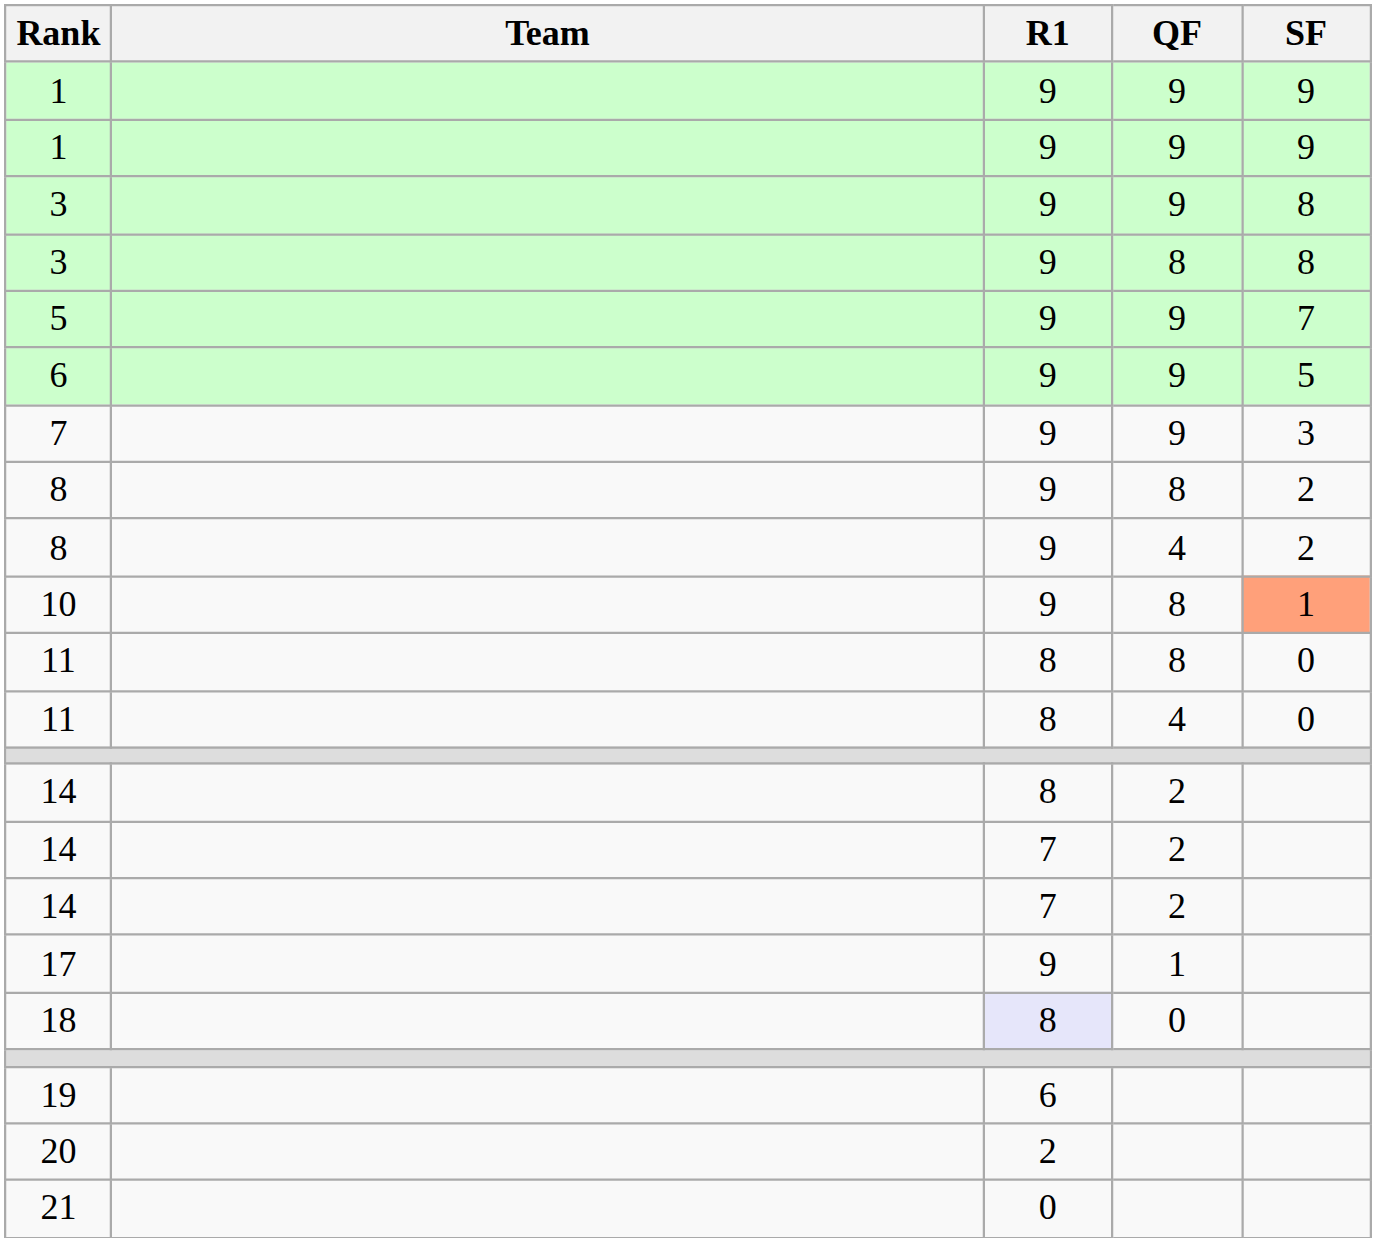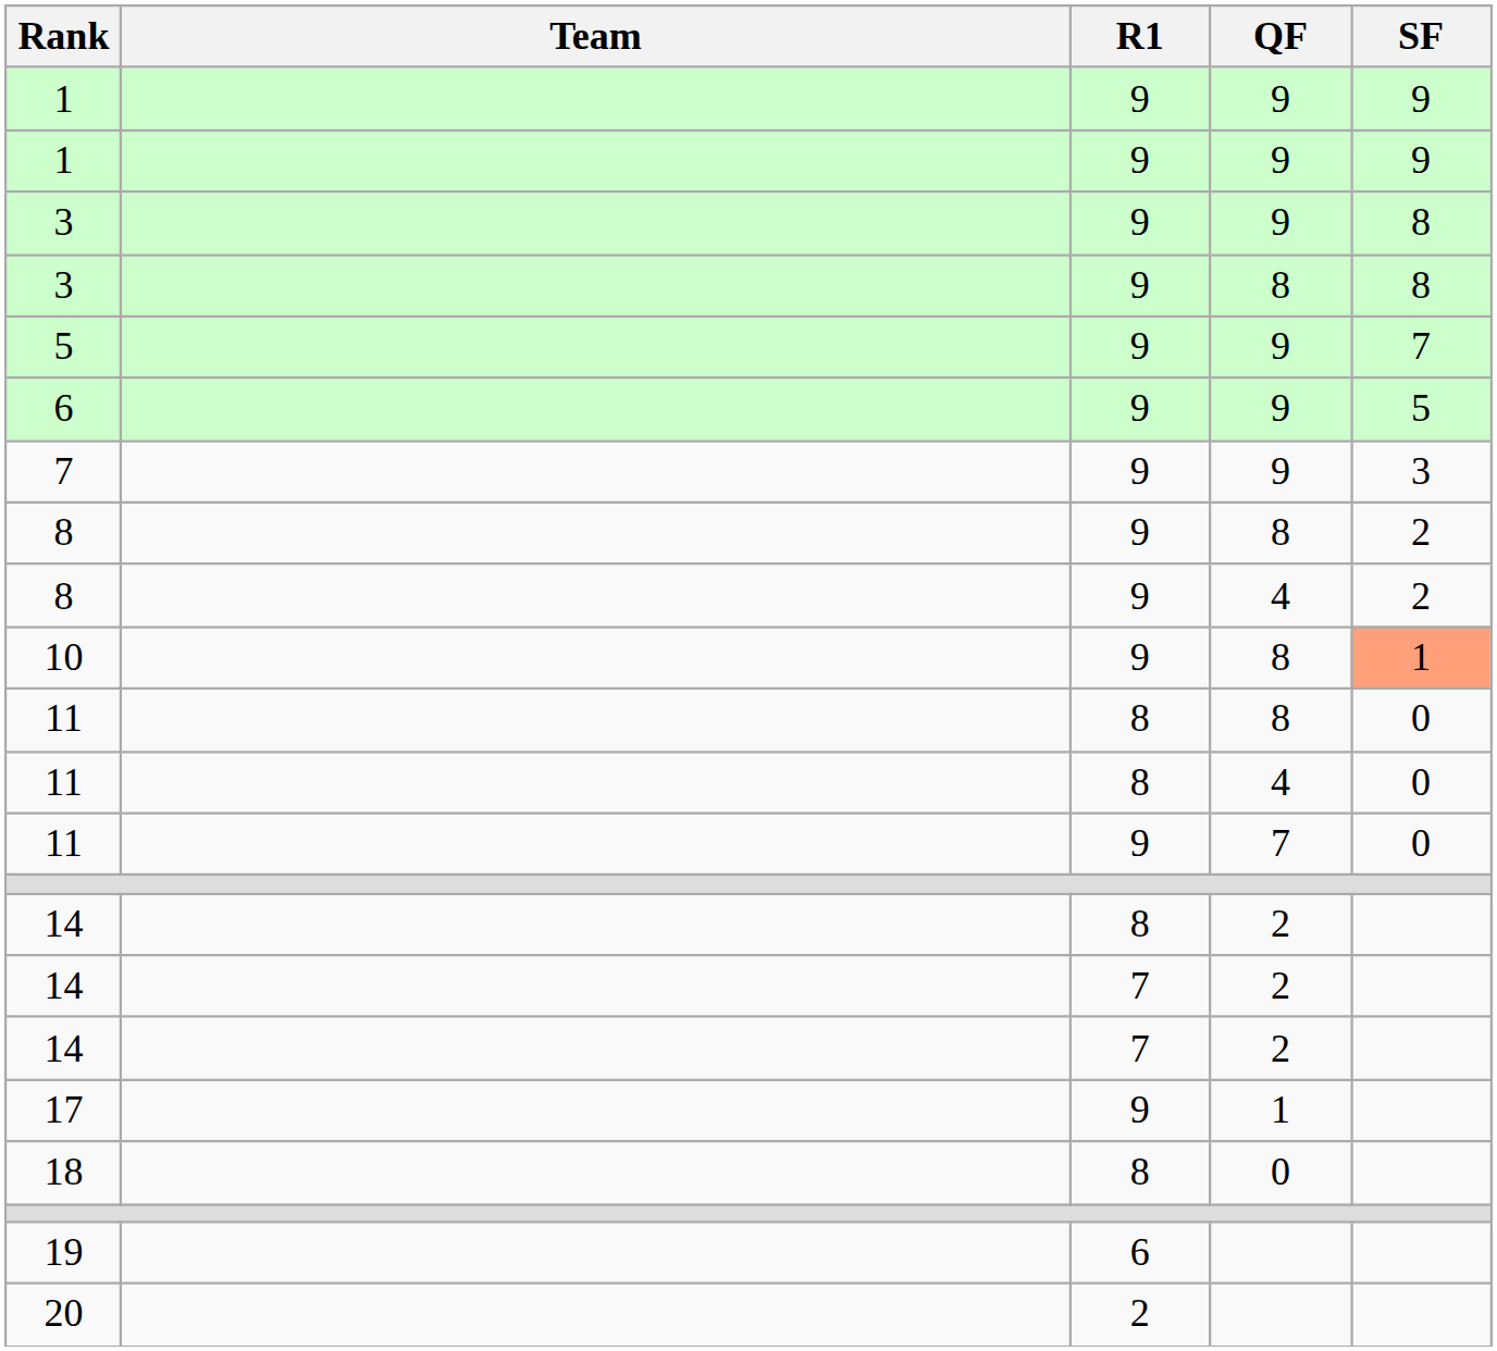 <table class=wikitable style="text-align:center">
 <tr>
 <th width=40>Rank</th>
 <th width=380>Team</th>
 <th width=50>R1</th>
 <th width=50>QF</th>
 <th width=50>SF</th>
 </tr>
 <tr bgcolor="ccffcc">
 <td>1</td>
 <td align=left></td>
 <td>9</td>
 <td>9</td>
 <td>9</td>
 </tr>
 <tr bgcolor="ccffcc">
 <td>1</td>
 <td align=left></td>
 <td>9</td>
 <td>9</td>
 <td>9</td>
 </tr>
 <tr bgcolor="ccffcc">
 <td>3</td>
 <td align=left></td>
 <td>9</td>
 <td>9</td>
 <td>8</td>
 </tr>
 <tr bgcolor="ccffcc">
 <td>3</td>
 <td align=left></td>
 <td>9</td>
 <td>8</td>
 <td>8</td>
 </tr>
 <tr bgcolor="ccffcc">
 <td>5</td>
 <td align=left></td>
 <td>9</td>
 <td>9</td>
 <td>7</td>
 </tr>
 <tr bgcolor="ccffcc">
 <td>6</td>
 <td align=left></td>
 <td>9</td>
 <td>9</td>
 <td>5</td>
 </tr>
 <tr>
 <td>7</td>
 <td align=left></td>
 <td>9</td>
 <td>9</td>
 <td>3</td>
 </tr>
 <tr>
 <td>8</td>
 <td align=left></td>
 <td>9</td>
 <td>8</td>
 <td>2</td>
 </tr>
 <tr>
 <td>8</td>
 <td align=left></td>
 <td>9</td>
 <td>4</td>
 <td>2</td>
 </tr>
 <tr>
 <td>10</td>
 <td align=left></td>
 <td>9</td>
 <td>8</td>
 <td style="background: lightsalmon;">1</td>
 </tr>
 <tr>
 <td>11</td>
 <td align=left></td>
 <td>8</td>
 <td>8</td>
 <td>0</td>
 </tr>
 <tr>
 <td>11</td>
 <td align=left></td>
 <td>8</td>
 <td>4</td>
 <td>0</td>
 </tr>
+<tr>
+<td>11</td>
+<td align=left></td>
+<td>9</td>
+<td>7</td>
+<td>0</td>
+</tr>
 <tr bgcolor=#DDDDDD>
 <td colspan=5></td>
 </tr>
 <tr>
 <td>14</td>
 <td align=left></td>
 <td>8</td>
 <td>2</td>
 <td></td>
 </tr>
 <tr>
 <td>14</td>
 <td align=left></td>
 <td>7</td>
 <td>2</td>
 <td></td>
 </tr>
 <tr>
 <td>14</td>
 <td align=left></td>
 <td>7</td>
 <td>2</td>
 <td></td>
 </tr>
 <tr>
 <td>17</td>
 <td align=left></td>
 <td>9</td>
 <td>1</td>
 <td></td>
 </tr>
 <tr>
 <td>18</td>
 <td align=left></td>
-<td style="background: lavender;">8</td>
+<td>8</td>
 <td>0</td>
 <td></td>
 </tr>
 <tr bgcolor=#DDDDDD>
 <td colspan=5></td>
 </tr>
 <tr>
 <td>19</td>
 <td align=left></td>
 <td>6</td>
 <td></td>
 <td></td>
 </tr>
 <tr>
 <td>20</td>
 <td align=left></td>
 <td>2</td>
 <td></td>
 <td></td>
 </tr>
-<tr>
-<td>21</td>
-<td align=left></td>
-<td>0</td>
-<td></td>
-<td></td>
-</tr>
 </table>
